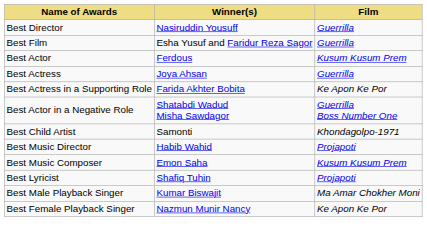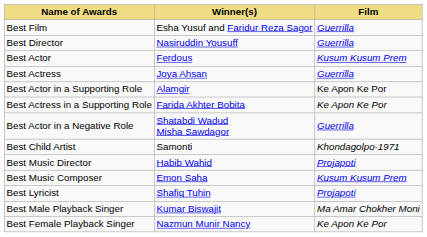 <table class="wikitable sortable collapsible">
 <tr>
 <th style="background:#EEDD82;">Name of Awards</th>
 <th style="background:#EEDD82;">Winner(s)</th>
 <th style="background:#EEDD82;">Film</th>
 </tr>
 <tr>
-<td>Best Director</td>
-<td><a href='#'>Nasiruddin Yousuff</a></td>
+<td>Best Film</td>
+<td>Esha Yusuf and <a href='#'>Faridur Reza Sagor</a></td>
 <td><em><a href='#'>Guerrilla</a></em></td>
 </tr>
 <tr>
-<td>Best Film</td>
-<td>Esha Yusuf and <a href='#'>Faridur Reza Sagor</a></td>
+<td>Best Director</td>
+<td><a href='#'>Nasiruddin Yousuff</a></td>
 <td><em><a href='#'>Guerrilla</a></em></td>
 </tr>
 <tr>
 <td>Best Actor</td>
 <td><a href='#'>Ferdous</a></td>
 <td><em><a href='#'>Kusum Kusum Prem</a></em></td>
 </tr>
 <tr>
 <td>Best Actress</td>
 <td><a href='#'>Joya Ahsan</a></td>
 <td><em><a href='#'>Guerrilla</a></em></td>
 </tr>
 <tr>
+<td>Best Actor in a Supporting Role</td>
+<td><a href='#'>Alamgir</a></td>
+<td>Ke Apon Ke Por</td>
+</tr>
+<tr>
 <td>Best Actress in a Supporting Role</td>
 <td><a href='#'>Farida Akhter Bobita</a></td>
 <td><em>Ke Apon Ke Por</em></td>
 </tr>
 <tr>
 <td>Best Actor in a Negative Role</td>
 <td><a href='#'>Shatabdi Wadud</a><br><a href='#'>Misha Sawdagor</a></td>
-<td><em><a href='#'>Guerrilla</a></em><br><em><a href='#'>Boss Number One</a></em></td>
+<td><em><a href='#'>Guerrilla</a></em></td>
 </tr>
 <tr>
 <td>Best Child Artist</td>
 <td>Samonti</td>
 <td><em>Khondagolpo-1971</em></td>
 </tr>
 <tr>
 <td>Best Music Director</td>
 <td><a href='#'>Habib Wahid</a></td>
 <td><em><a href='#'>Projapoti</a></em></td>
 </tr>
 <tr>
 <td>Best Music Composer</td>
 <td><a href='#'>Emon Saha</a></td>
 <td><em><a href='#'>Kusum Kusum Prem</a></em></td>
 </tr>
 <tr>
 <td>Best Lyricist</td>
 <td><a href='#'>Shafiq Tuhin</a></td>
 <td><em><a href='#'>Projapoti</a></em></td>
 </tr>
 <tr>
 <td>Best Male Playback Singer</td>
 <td><a href='#'>Kumar Biswajit</a></td>
 <td><em>Ma Amar Chokher Moni</em></td>
 </tr>
 <tr>
 <td>Best Female Playback Singer</td>
 <td><a href='#'>Nazmun Munir Nancy</a></td>
 <td><em>Ke Apon Ke Por</em></td>
 </tr>
 </table>
